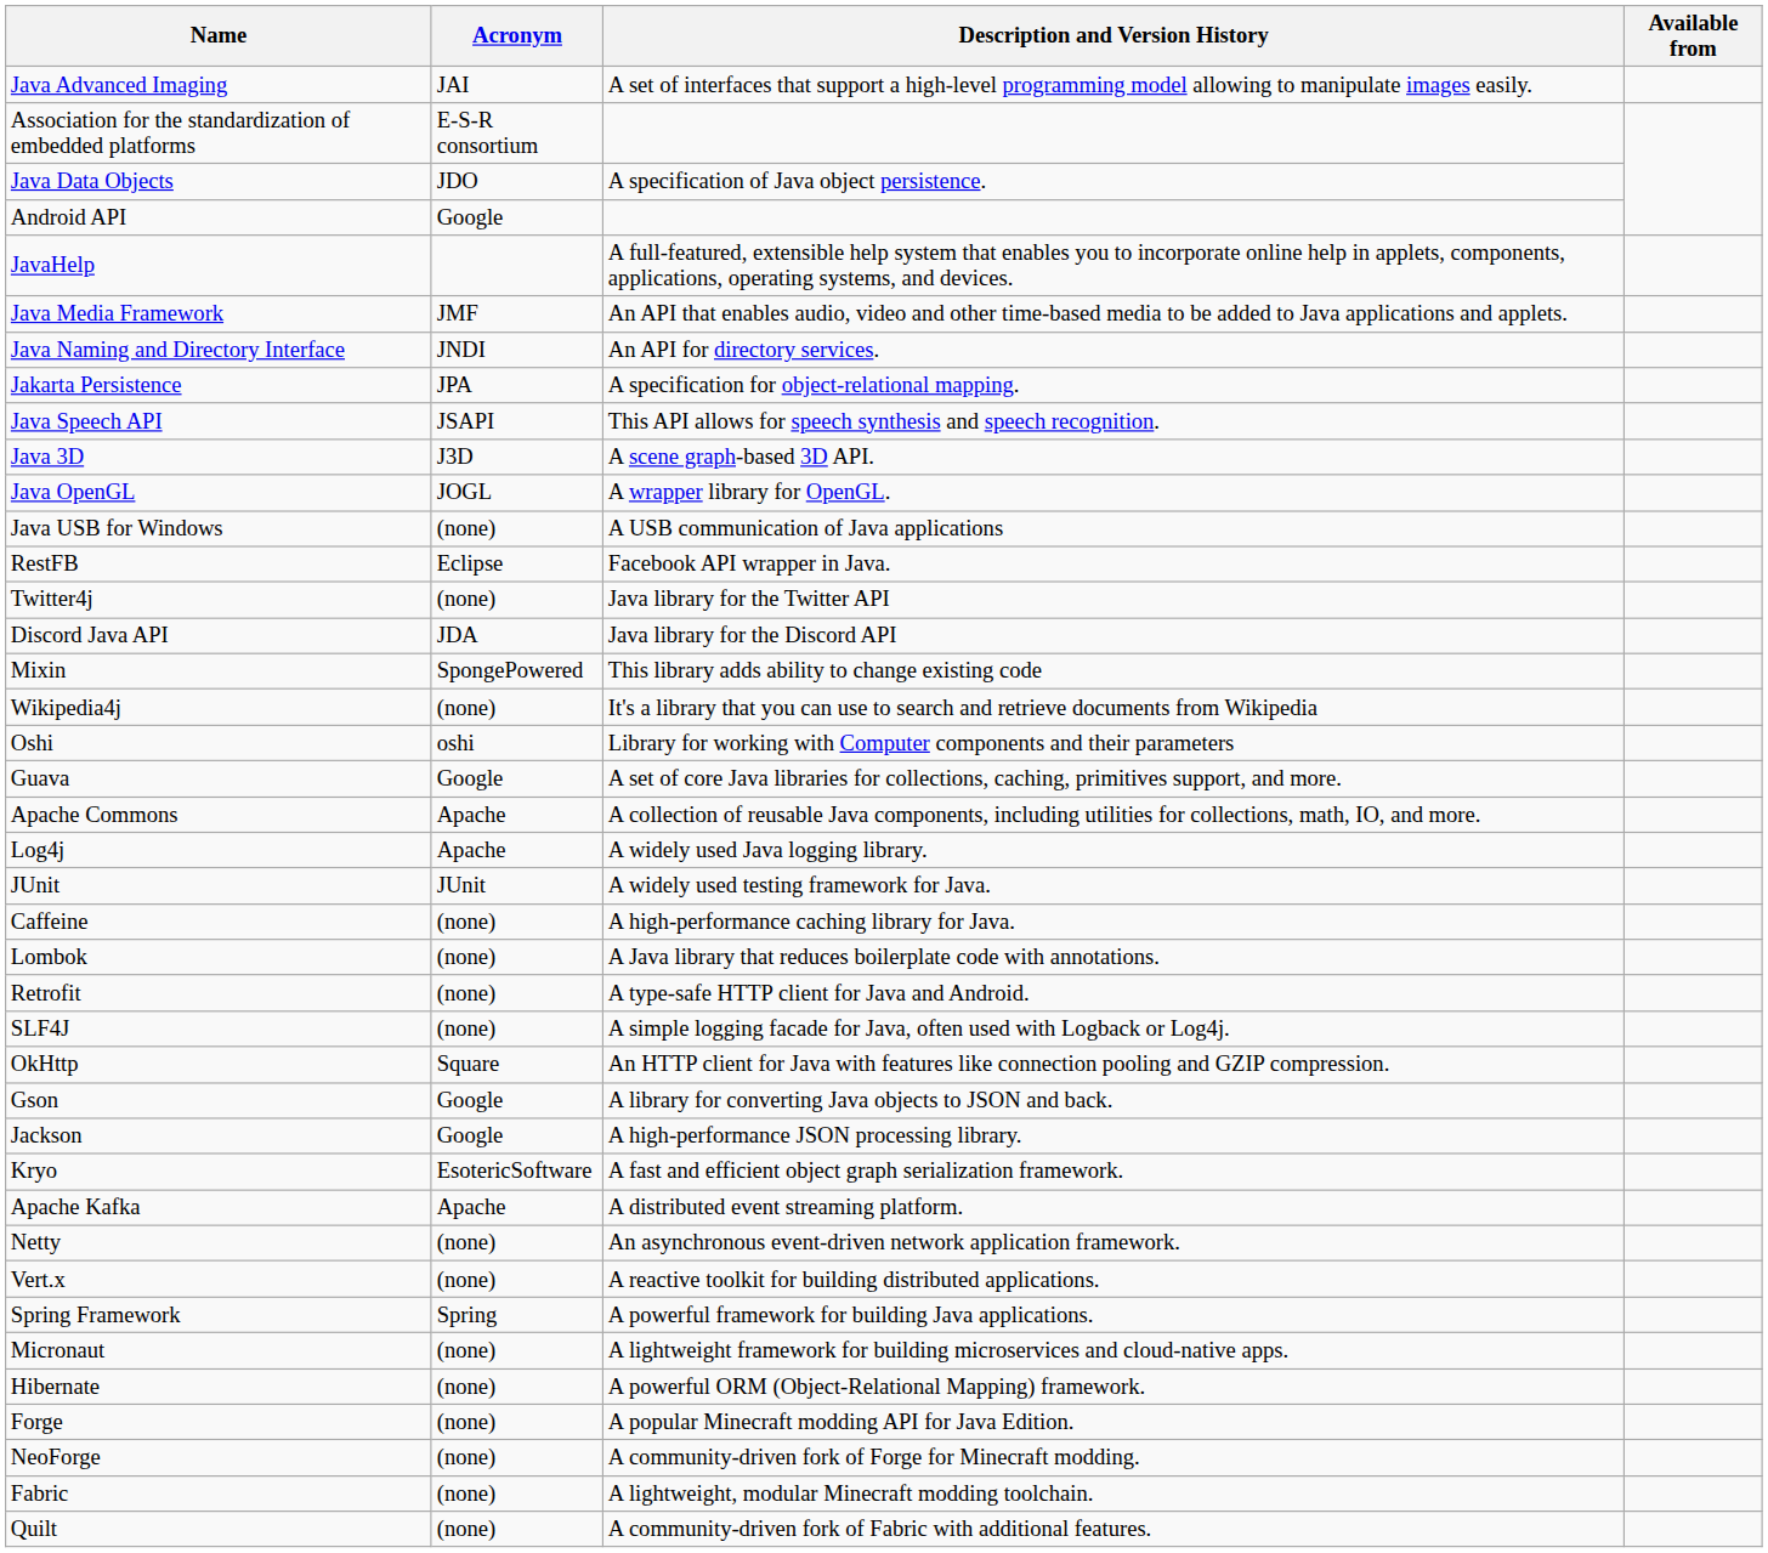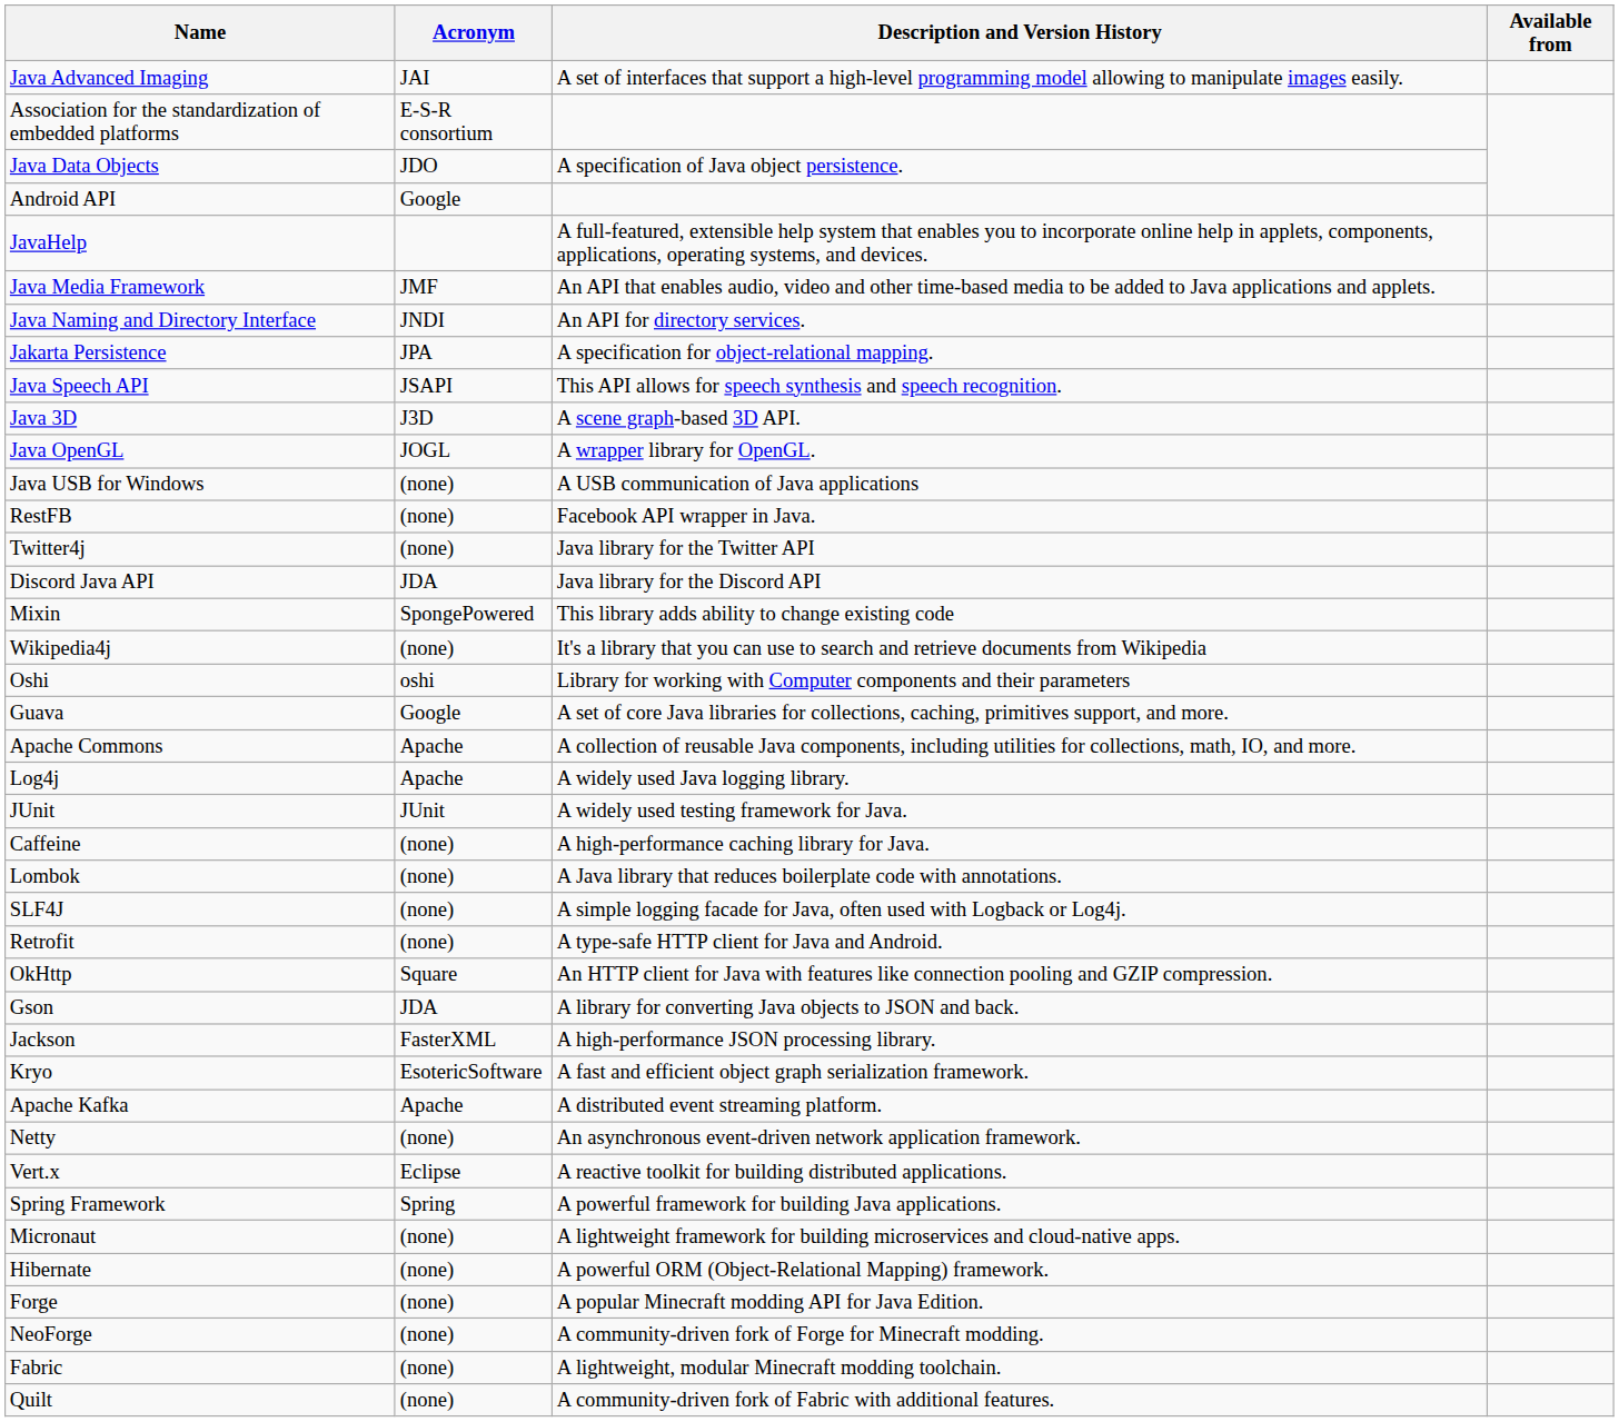 <table class="wikitable" style="text-align: centre">
 <tr>
 <th>Name</th>
 <th><a href='#'>Acronym</a></th>
 <th>Description and Version History</th>
 <th>Available from</th>
 </tr>
 <tr>
 <td><a href='#'>Java Advanced Imaging</a></td>
 <td>JAI</td>
 <td>A set of interfaces that support a high-level <a href='#'>programming model</a> allowing to manipulate <a href='#'>images</a> easily.</td>
 <td></td>
 </tr>
 <tr>
 <td>Association for the standardization of embedded platforms</td>
 <td>E-S-R consortium</td>
 <td></td>
 </tr>
 <tr>
 <td><a href='#'>Java Data Objects</a></td>
 <td>JDO</td>
 <td>A specification of Java object <a href='#'>persistence</a>.</td>
 </tr>
 <tr>
 <td>Android API</td>
 <td>Google</td>
 <td></td>
 </tr>
 <tr>
 <td><a href='#'>JavaHelp</a></td>
 <td></td>
 <td>A full-featured, extensible help system that enables you to incorporate online help in applets, components, applications, operating systems, and devices.</td>
 <td></td>
 </tr>
 <tr>
 <td><a href='#'>Java Media Framework</a></td>
 <td>JMF</td>
 <td>An API that enables audio, video and other time-based media to be added to Java applications and applets.</td>
 <td></td>
 </tr>
 <tr>
 <td><a href='#'>Java Naming and Directory Interface</a></td>
 <td>JNDI</td>
 <td>An API for <a href='#'>directory services</a>.</td>
 </tr>
 <tr>
 <td><a href='#'>Jakarta Persistence</a></td>
 <td>JPA</td>
 <td>A specification for <a href='#'>object-relational mapping</a>.</td>
 <td></td>
 </tr>
 <tr>
 <td><a href='#'>Java Speech API</a></td>
 <td>JSAPI</td>
 <td>This API allows for <a href='#'>speech synthesis</a> and <a href='#'>speech recognition</a>.</td>
 <td></td>
 </tr>
 <tr>
 <td><a href='#'>Java 3D</a></td>
 <td>J3D</td>
 <td>A <a href='#'>scene graph</a>-based <a href='#'>3D</a> API.</td>
 <td></td>
 </tr>
 <tr>
 <td><a href='#'>Java OpenGL</a></td>
 <td>JOGL</td>
 <td>A <a href='#'>wrapper</a> library for <a href='#'>OpenGL</a>.</td>
 <td></td>
 </tr>
 <tr>
 <td>Java USB for Windows</td>
 <td>(none)</td>
 <td>A USB communication of Java applications</td>
 <td></td>
 </tr>
 <tr>
 <td>RestFB</td>
-<td>Eclipse</td>
+<td>(none)</td>
 <td>Facebook API wrapper in Java.</td>
 <td></td>
 </tr>
 <tr>
 <td>Twitter4j</td>
 <td>(none)</td>
 <td>Java library for the Twitter API</td>
 <td></td>
 </tr>
 <tr>
 <td>Discord Java API</td>
 <td>JDA</td>
 <td>Java library for the Discord API</td>
 <td></td>
 </tr>
 <tr>
 <td>Mixin</td>
 <td>SpongePowered</td>
 <td>This library adds ability to change existing code</td>
 <td></td>
 </tr>
 <tr>
 <td>Wikipedia4j</td>
 <td>(none)</td>
 <td>It's a library that you can use to search and retrieve documents from Wikipedia</td>
 <td></td>
 </tr>
 <tr>
 <td>Oshi</td>
 <td>oshi</td>
 <td>Library for working with <a href='#'>Computer</a> components and their parameters</td>
 <td></td>
 </tr>
 <tr>
 <td>Guava</td>
 <td>Google</td>
 <td>A set of core Java libraries for collections, caching, primitives support, and more.</td>
 <td></td>
 </tr>
 <tr>
 <td>Apache Commons</td>
 <td>Apache</td>
 <td>A collection of reusable Java components, including utilities for collections, math, IO, and more.</td>
 <td></td>
 </tr>
 <tr>
 <td>Log4j</td>
 <td>Apache</td>
 <td>A widely used Java logging library.</td>
 <td></td>
 </tr>
 <tr>
 <td>JUnit</td>
 <td>JUnit</td>
 <td>A widely used testing framework for Java.</td>
 <td></td>
 </tr>
 <tr>
 <td>Caffeine</td>
 <td>(none)</td>
 <td>A high-performance caching library for Java.</td>
 <td></td>
 </tr>
 <tr>
 <td>Lombok</td>
 <td>(none)</td>
 <td>A Java library that reduces boilerplate code with annotations.</td>
 <td></td>
 </tr>
 <tr>
+<td>SLF4J</td>
+<td>(none)</td>
+<td>A simple logging facade for Java, often used with Logback or Log4j.</td>
+<td></td>
+</tr>
+<tr>
 <td>Retrofit</td>
 <td>(none)</td>
 <td>A type-safe HTTP client for Java and Android.</td>
-<td></td>
-</tr>
-<tr>
-<td>SLF4J</td>
-<td>(none)</td>
-<td>A simple logging facade for Java, often used with Logback or Log4j.</td>
 <td></td>
 </tr>
 <tr>
 <td>OkHttp</td>
 <td>Square</td>
 <td>An HTTP client for Java with features like connection pooling and GZIP compression.</td>
 <td></td>
 </tr>
 <tr>
 <td>Gson</td>
-<td>Google</td>
+<td>JDA</td>
 <td>A library for converting Java objects to JSON and back.</td>
 <td></td>
 </tr>
 <tr>
 <td>Jackson</td>
-<td>Google</td>
+<td>FasterXML</td>
 <td>A high-performance JSON processing library.</td>
 <td></td>
 </tr>
 <tr>
 <td>Kryo</td>
 <td>EsotericSoftware</td>
 <td>A fast and efficient object graph serialization framework.</td>
 <td></td>
 </tr>
 <tr>
 <td>Apache Kafka</td>
 <td>Apache</td>
 <td>A distributed event streaming platform.</td>
 <td></td>
 </tr>
 <tr>
 <td>Netty</td>
 <td>(none)</td>
 <td>An asynchronous event-driven network application framework.</td>
 <td></td>
 </tr>
 <tr>
 <td>Vert.x</td>
-<td>(none)</td>
+<td>Eclipse</td>
 <td>A reactive toolkit for building distributed applications.</td>
 <td></td>
 </tr>
 <tr>
 <td>Spring Framework</td>
 <td>Spring</td>
 <td>A powerful framework for building Java applications.</td>
 <td></td>
 </tr>
 <tr>
 <td>Micronaut</td>
 <td>(none)</td>
 <td>A lightweight framework for building microservices and cloud-native apps.</td>
 <td></td>
 </tr>
 <tr>
 <td>Hibernate</td>
 <td>(none)</td>
 <td>A powerful ORM (Object-Relational Mapping) framework.</td>
 <td></td>
 </tr>
 <tr>
 <td>Forge</td>
 <td>(none)</td>
 <td>A popular Minecraft modding API for Java Edition.</td>
 <td></td>
 </tr>
 <tr>
 <td>NeoForge</td>
 <td>(none)</td>
 <td>A community-driven fork of Forge for Minecraft modding.</td>
 <td></td>
 </tr>
 <tr>
 <td>Fabric</td>
 <td>(none)</td>
 <td>A lightweight, modular Minecraft modding toolchain.</td>
 <td></td>
 </tr>
 <tr>
 <td>Quilt</td>
 <td>(none)</td>
 <td>A community-driven fork of Fabric with additional features.</td>
 <td></td>
 </tr>
 </table>
